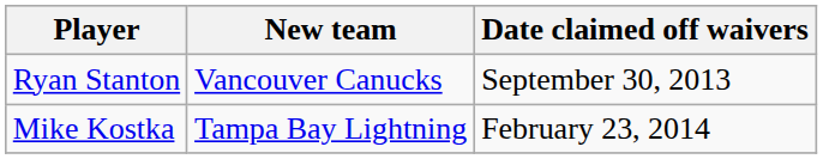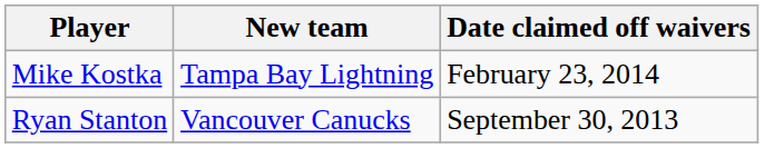 <table class="wikitable">
 <tr>
 <th>Player</th>
 <th>New team</th>
 <th>Date claimed off waivers</th>
 </tr>
 <tr>
+<td><a href='#'>Mike Kostka</a></td>
+<td><a href='#'>Tampa Bay Lightning</a></td>
+<td>February 23, 2014</td>
+</tr>
+<tr>
 <td><a href='#'>Ryan Stanton</a></td>
 <td><a href='#'>Vancouver Canucks</a></td>
 <td>September 30, 2013</td>
 </tr>
-<tr>
-<td><a href='#'>Mike Kostka</a></td>
-<td><a href='#'>Tampa Bay Lightning</a></td>
-<td>February 23, 2014</td>
-</tr>
 </table>
